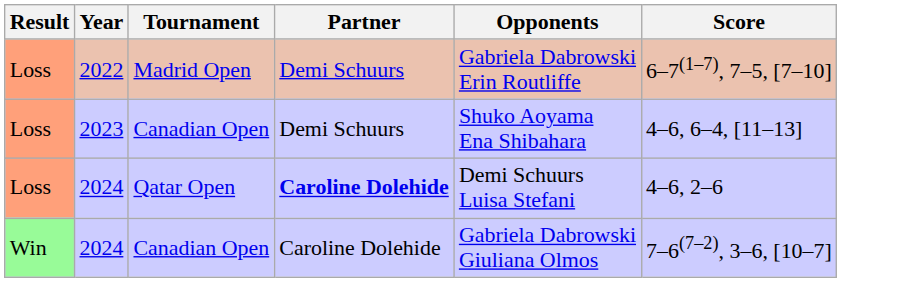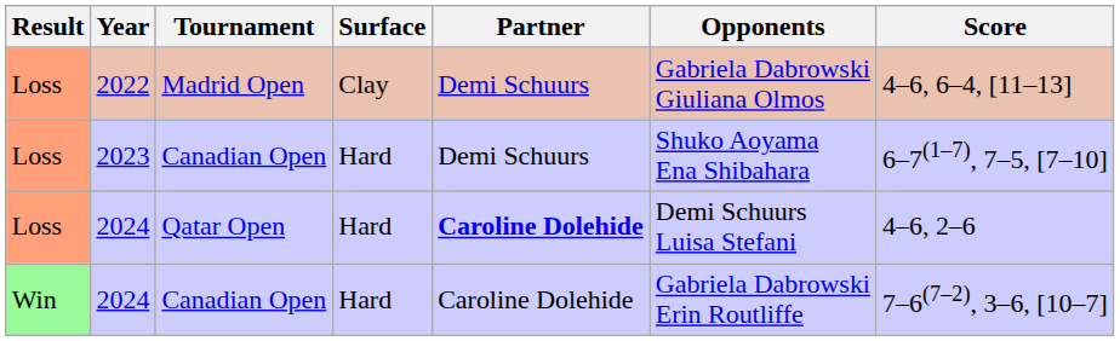 <table class="sortable wikitable">
 <tr>
 <th>Result</th>
 <th>Year</th>
 <th>Tournament</th>
+<th>Surface</th>
 <th>Partner</th>
 <th>Opponents</th>
 <th class="unsortable">Score</th>
 </tr>
 <tr style="background:#ebc2af;">
 <td style="background:#ffa07a;">Loss</td>
 <td><a href='#'>2022</a></td>
 <td><a href='#'>Madrid Open</a></td>
+<td>Clay</td>
 <td> <a href='#'>Demi Schuurs</a></td>
-<td> <a href='#'>Gabriela Dabrowski</a> <br>  <a href='#'>Erin Routliffe</a></td>
-<td>6–7<sup>(1–7)</sup>, 7–5, [7–10]</td>
+<td> <a href='#'>Gabriela Dabrowski</a> <br>  <a href='#'>Giuliana Olmos</a></td>
+<td>4–6, 6–4, [11–13]</td>
 </tr>
 <tr style="background:#ccccff;">
 <td style="background:#ffa07a;">Loss</td>
 <td><a href='#'>2023</a></td>
 <td><a href='#'>Canadian Open</a></td>
+<td>Hard</td>
 <td> Demi Schuurs</td>
 <td> <a href='#'>Shuko Aoyama</a> <br>  <a href='#'>Ena Shibahara</a></td>
-<td>4–6, 6–4, [11–13]</td>
+<td>6–7<sup>(1–7)</sup>, 7–5, [7–10]</td>
 </tr>
 <tr bgcolor=CCCCFF>
 <td style="background:#ffa07a;">Loss</td>
 <td><a href='#'>2024</a></td>
 <td><a href='#'>Qatar Open</a></td>
+<td>Hard</td>
 <td><strong> <a href='#'>Caroline Dolehide</a></strong></td>
 <td> Demi Schuurs <br>  <a href='#'>Luisa Stefani</a></td>
 <td>4–6, 2–6</td>
 </tr>
 <tr style="background:#ccccff;">
 <td style=background:#98fb98>Win</td>
 <td><a href='#'>2024</a></td>
 <td><a href='#'>Canadian Open</a></td>
+<td>Hard</td>
 <td> Caroline Dolehide</td>
-<td> <a href='#'>Gabriela Dabrowski</a> <br>  <a href='#'>Giuliana Olmos</a></td>
+<td> <a href='#'>Gabriela Dabrowski</a> <br>  <a href='#'>Erin Routliffe</a></td>
 <td>7–6<sup>(7–2)</sup>, 3–6, [10–7]</td>
 </tr>
 </table>
